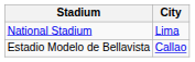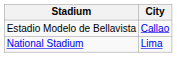 <table class="wikitable sortable">
 <tr>
 <th>Stadium</th>
 <th>City</th>
 </tr>
 <tr>
+<td>Estadio Modelo de Bellavista</td>
+<td><a href='#'>Callao</a></td>
+</tr>
+<tr>
 <td><a href='#'>National Stadium</a></td>
 <td><a href='#'>Lima</a></td>
 </tr>
-<tr>
-<td>Estadio Modelo de Bellavista</td>
-<td><a href='#'>Callao</a></td>
-</tr>
 </table>
